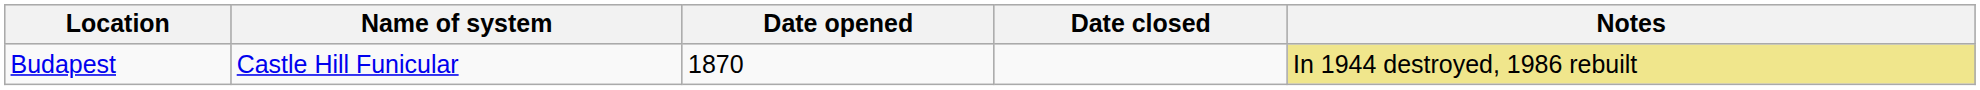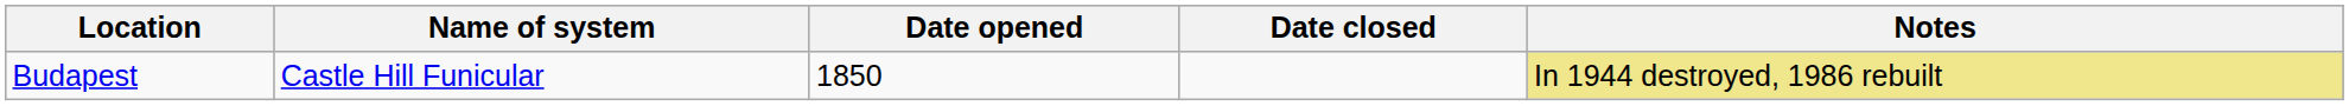 <table class="wikitable" width=100%>
 <tr>
 <th>Location</th>
 <th>Name of system</th>
 <th>Date opened</th>
 <th>Date closed</th>
 <th>Notes</th>
 </tr>
 <tr>
 <td><a href='#'>Budapest</a></td>
 <td><a href='#'>Castle Hill Funicular</a></td>
-<td>1870</td>
+<td>1850</td>
 <td></td>
 <td style="background: khaki;">In 1944 destroyed, 1986 rebuilt</td>
 </tr>
 </table>
